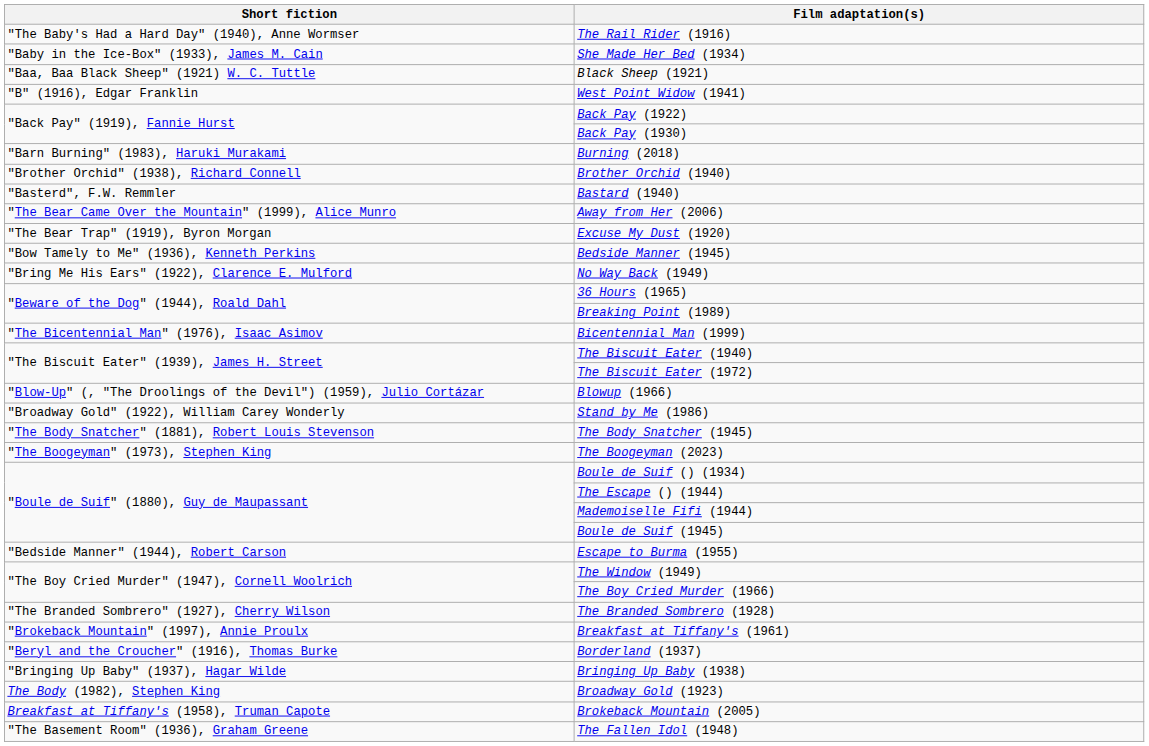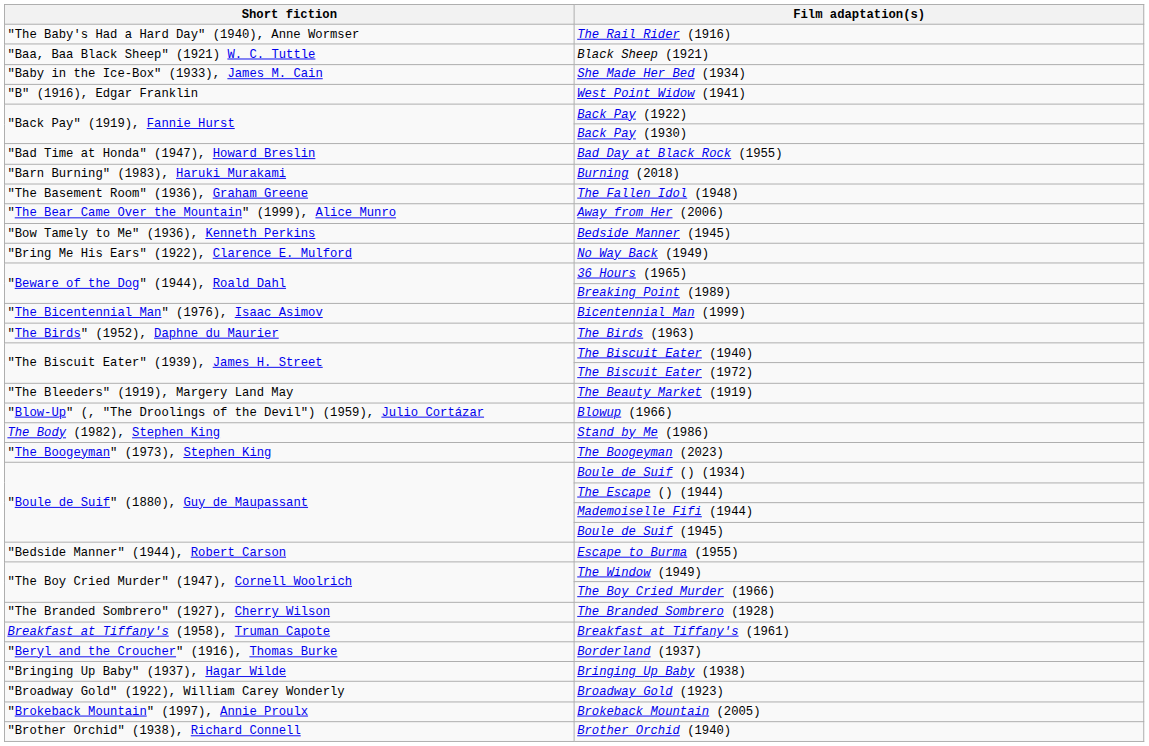 <table class="wikitable">
 <tr>
 <th width="600">Short fiction</th>
 <th width="600">Film adaptation(s)</th>
 </tr>
 <tr>
 <td>"The Baby's Had a Hard Day" (1940), Anne Wormser</td>
 <td><em><a href='#'>The Rail Rider</a></em> (1916)</td>
 </tr>
 <tr>
+<td>"Baa, Baa Black Sheep" (1921) <a href='#'>W. C. Tuttle</a></td>
+<td><em>Black Sheep</em> (1921)</td>
+</tr>
+<tr>
 <td>"Baby in the Ice-Box" (1933), <a href='#'>James M. Cain</a></td>
 <td><em><a href='#'>She Made Her Bed</a></em> (1934)</td>
-</tr>
-<tr>
-<td>"Baa, Baa Black Sheep" (1921) <a href='#'>W. C. Tuttle</a></td>
-<td><em>Black Sheep</em> (1921)</td>
 </tr>
 <tr>
 <td>"B" (1916), Edgar Franklin</td>
 <td><em><a href='#'>West Point Widow</a></em> (1941)</td>
 </tr>
 <tr>
 <td rowspan="2">"Back Pay" (1919), <a href='#'>Fannie Hurst</a></td>
 <td><em><a href='#'>Back Pay</a></em> (1922)</td>
 </tr>
 <tr>
 <td><em><a href='#'>Back Pay</a></em> (1930)</td>
 </tr>
 <tr>
+<td>"Bad Time at Honda" (1947), <a href='#'>Howard Breslin</a></td>
+<td><em><a href='#'>Bad Day at Black Rock</a></em> (1955)</td>
+</tr>
+<tr>
 <td>"Barn Burning" (1983), <a href='#'>Haruki Murakami</a></td>
 <td><em><a href='#'>Burning</a></em> (2018)</td>
 </tr>
 <tr>
-<td>"Brother Orchid" (1938), <a href='#'>Richard Connell</a></td>
-<td><em><a href='#'>Brother Orchid</a></em> (1940)</td>
-</tr>
-<tr>
-<td>"Basterd", F.W. Remmler</td>
-<td><em><a href='#'>Bastard</a></em> (1940)</td>
+<td>"The Basement Room" (1936), <a href='#'>Graham Greene</a></td>
+<td><em><a href='#'>The Fallen Idol</a></em> (1948)</td>
 </tr>
 <tr>
 <td>"<a href='#'>The Bear Came Over the Mountain</a>" (1999), <a href='#'>Alice Munro</a></td>
 <td><em><a href='#'>Away from Her</a></em> (2006)</td>
-</tr>
-<tr>
-<td>"The Bear Trap" (1919), Byron Morgan</td>
-<td><em><a href='#'>Excuse My Dust</a></em> (1920)</td>
 </tr>
 <tr>
 <td>"Bow Tamely to Me" (1936), <a href='#'>Kenneth Perkins</a></td>
 <td><em><a href='#'>Bedside Manner</a></em> (1945)</td>
 </tr>
 <tr>
 <td>"Bring Me His Ears" (1922), <a href='#'>Clarence E. Mulford</a></td>
 <td><em><a href='#'>No Way Back</a></em> (1949)</td>
 </tr>
 <tr>
 <td rowspan="2">"<a href='#'>Beware of the Dog</a>" (1944), <a href='#'>Roald Dahl</a></td>
 <td><em><a href='#'>36 Hours</a></em> (1965)</td>
 </tr>
 <tr>
 <td><em><a href='#'>Breaking Point</a></em> (1989)</td>
 </tr>
 <tr>
 <td>"<a href='#'>The Bicentennial Man</a>" (1976), <a href='#'>Isaac Asimov</a></td>
 <td><em><a href='#'>Bicentennial Man</a></em> (1999)</td>
 </tr>
 <tr>
+<td>"<a href='#'>The Birds</a>" (1952), <a href='#'>Daphne du Maurier</a></td>
+<td><em><a href='#'>The Birds</a></em> (1963)</td>
+</tr>
+<tr>
 <td rowspan="2">"The Biscuit Eater" (1939), <a href='#'>James H. Street</a></td>
 <td><em><a href='#'>The Biscuit Eater</a></em> (1940)</td>
 </tr>
 <tr>
 <td><em><a href='#'>The Biscuit Eater</a></em> (1972)</td>
 </tr>
 <tr>
+<td>"The Bleeders" (1919), Margery Land May</td>
+<td><em><a href='#'>The Beauty Market</a></em> (1919)</td>
+</tr>
+<tr>
 <td>"<a href='#'>Blow-Up</a>" (, "The Droolings of the Devil") (1959), <a href='#'>Julio Cortázar</a></td>
 <td><em><a href='#'>Blowup</a></em> (1966)</td>
 </tr>
 <tr>
-<td>"Broadway Gold" (1922), William Carey Wonderly</td>
+<td><em><a href='#'>The Body</a></em> (1982), <a href='#'>Stephen King</a></td>
 <td><em><a href='#'>Stand by Me</a></em> (1986)</td>
-</tr>
-<tr>
-<td>"<a href='#'>The Body Snatcher</a>" (1881), <a href='#'>Robert Louis Stevenson</a></td>
-<td><em><a href='#'>The Body Snatcher</a></em> (1945)</td>
 </tr>
 <tr>
 <td>"<a href='#'>The Boogeyman</a>" (1973), <a href='#'>Stephen King</a></td>
 <td><em><a href='#'>The Boogeyman</a></em> (2023)</td>
 </tr>
 <tr>
 <td rowspan="4">"<a href='#'>Boule de Suif</a>" (1880), <a href='#'>Guy de Maupassant</a></td>
 <td><em><a href='#'>Boule de Suif</a></em> () (1934)</td>
 </tr>
 <tr>
 <td><em><a href='#'>The Escape</a></em> () (1944)</td>
 </tr>
 <tr>
 <td><em><a href='#'>Mademoiselle Fifi</a></em> (1944)</td>
 </tr>
 <tr>
 <td><em><a href='#'>Boule de Suif</a></em> (1945)</td>
 </tr>
 <tr>
 <td>"Bedside Manner" (1944), <a href='#'>Robert Carson</a></td>
 <td><em><a href='#'>Escape to Burma</a></em> (1955)</td>
 </tr>
 <tr>
 <td rowspan="2">"The Boy Cried Murder" (1947), <a href='#'>Cornell Woolrich</a></td>
 <td><em><a href='#'>The Window</a></em> (1949)</td>
 </tr>
 <tr>
 <td><em><a href='#'>The Boy Cried Murder</a></em> (1966)</td>
 </tr>
 <tr>
 <td>"The Branded Sombrero" (1927), <a href='#'>Cherry Wilson</a></td>
 <td><em><a href='#'>The Branded Sombrero</a></em> (1928)</td>
 </tr>
 <tr>
-<td>"<a href='#'>Brokeback Mountain</a>" (1997), <a href='#'>Annie Proulx</a></td>
+<td><em><a href='#'>Breakfast at Tiffany's</a></em> (1958), <a href='#'>Truman Capote</a></td>
 <td><em><a href='#'>Breakfast at Tiffany's</a></em> (1961)</td>
 </tr>
 <tr>
 <td>"<a href='#'>Beryl and the Croucher</a>" (1916), <a href='#'>Thomas Burke</a></td>
 <td><em><a href='#'>Borderland</a></em> (1937)</td>
 </tr>
 <tr>
 <td>"Bringing Up Baby" (1937), <a href='#'>Hagar Wilde</a></td>
 <td><em><a href='#'>Bringing Up Baby</a></em> (1938)</td>
 </tr>
 <tr>
-<td><em><a href='#'>The Body</a></em> (1982), <a href='#'>Stephen King</a></td>
+<td>"Broadway Gold" (1922), William Carey Wonderly</td>
 <td><em><a href='#'>Broadway Gold</a></em> (1923)</td>
 </tr>
 <tr>
-<td><em><a href='#'>Breakfast at Tiffany's</a></em> (1958), <a href='#'>Truman Capote</a></td>
+<td>"<a href='#'>Brokeback Mountain</a>" (1997), <a href='#'>Annie Proulx</a></td>
 <td><em><a href='#'>Brokeback Mountain</a></em> (2005)</td>
 </tr>
 <tr>
-<td>"The Basement Room" (1936), <a href='#'>Graham Greene</a></td>
-<td><em><a href='#'>The Fallen Idol</a></em> (1948)</td>
+<td>"Brother Orchid" (1938), <a href='#'>Richard Connell</a></td>
+<td><em><a href='#'>Brother Orchid</a></em> (1940)</td>
 </tr>
 </table>
